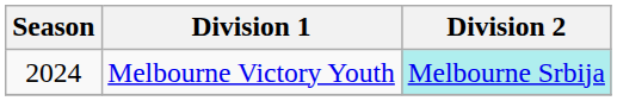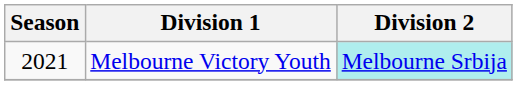 <table class="wikitable" style="text-align: center">
 <tr>
 <th>Season</th>
 <th>Division 1</th>
 <th>Division 2</th>
 </tr>
 <tr>
-<td>2024</td>
+<td>2021</td>
 <td><a href='#'>Melbourne Victory Youth</a></td>
 <td style="background: paleturquoise;"><a href='#'>Melbourne Srbija</a></td>
 </tr>
 <tr>
 </tr>
 </table>
